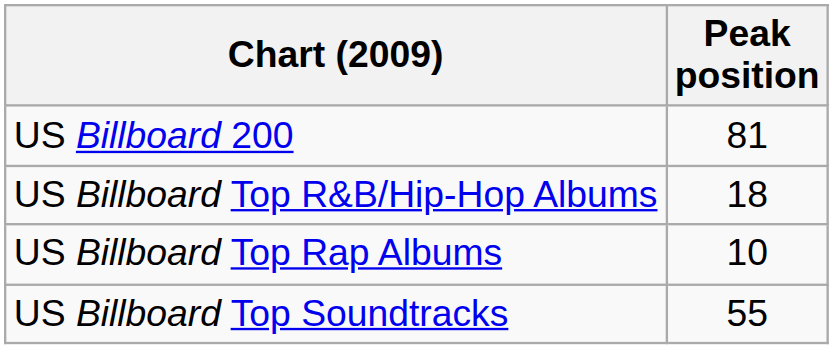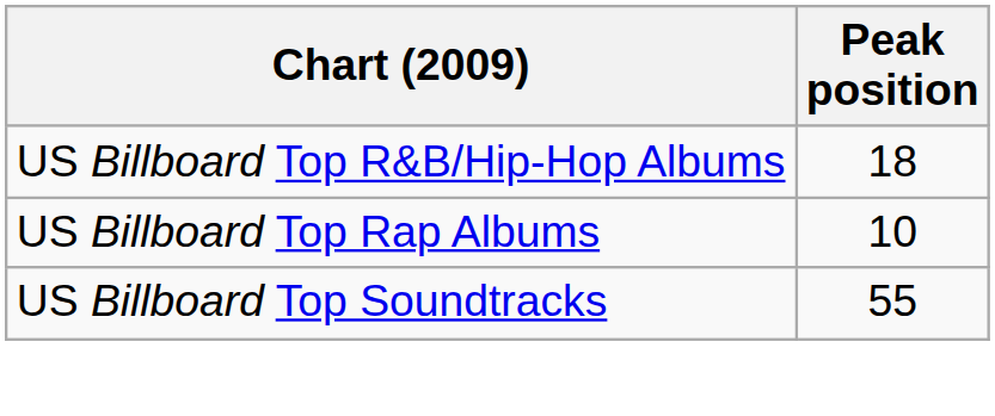 <table class="wikitable sortable">
 <tr>
 <th>Chart (2009)</th>
 <th>Peak<br>position</th>
-</tr>
-<tr>
-<td>US <a href='#'><em>Billboard</em> 200</a></td>
-<td style="text-align:center;">81</td>
 </tr>
 <tr>
 <td>US <em>Billboard</em> <a href='#'>Top R&B/Hip-Hop Albums</a></td>
 <td style="text-align:center;">18</td>
 </tr>
 <tr>
 <td>US <em>Billboard</em> <a href='#'>Top Rap Albums</a></td>
 <td style="text-align:center;">10</td>
 </tr>
 <tr>
 <td>US <em>Billboard</em> <a href='#'>Top Soundtracks</a></td>
 <td style="text-align:center;">55</td>
 </tr>
 </table>
